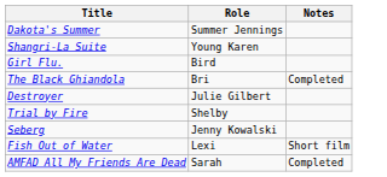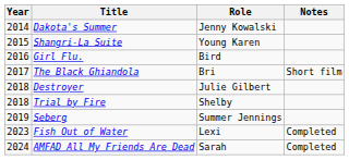 <table class="wikitable sortable">
 <tr>
+<th>Year</th>
 <th>Title</th>
 <th>Role</th>
 <th class="unsortable">Notes</th>
 </tr>
 <tr>
+<td>2014</td>
 <td><em><a href='#'>Dakota's Summer</a></em></td>
-<td>Summer Jennings</td>
+<td>Jenny Kowalski</td>
 <td></td>
 </tr>
 <tr>
+<td>2015</td>
 <td><em><a href='#'>Shangri-La Suite</a></em></td>
 <td>Young Karen</td>
 <td></td>
 </tr>
 <tr>
+<td>2016</td>
 <td><em><a href='#'>Girl Flu.</a></em></td>
 <td>Bird</td>
 <td></td>
 </tr>
 <tr>
+<td>2017</td>
 <td><em><a href='#'>The Black Ghiandola</a></em></td>
 <td>Bri</td>
-<td>Completed</td>
+<td>Short film</td>
 </tr>
 <tr>
+<td>2018</td>
 <td><em><a href='#'>Destroyer</a></em></td>
 <td>Julie Gilbert</td>
 <td></td>
 </tr>
 <tr>
+<td>2018</td>
 <td><em><a href='#'>Trial by Fire</a></em></td>
 <td>Shelby</td>
 <td></td>
 </tr>
 <tr>
+<td>2019</td>
 <td><em><a href='#'>Seberg</a></em></td>
-<td>Jenny Kowalski</td>
+<td>Summer Jennings</td>
 <td></td>
 </tr>
 <tr>
+<td>2023</td>
 <td><em><a href='#'>Fish Out of Water</a></em></td>
 <td>Lexi</td>
-<td>Short film</td>
+<td>Completed</td>
 </tr>
 <tr>
+<td>2024</td>
 <td><em><a href='#'>AMFAD All My Friends Are Dead</a></em></td>
 <td>Sarah</td>
 <td>Completed</td>
 </tr>
 </table>
